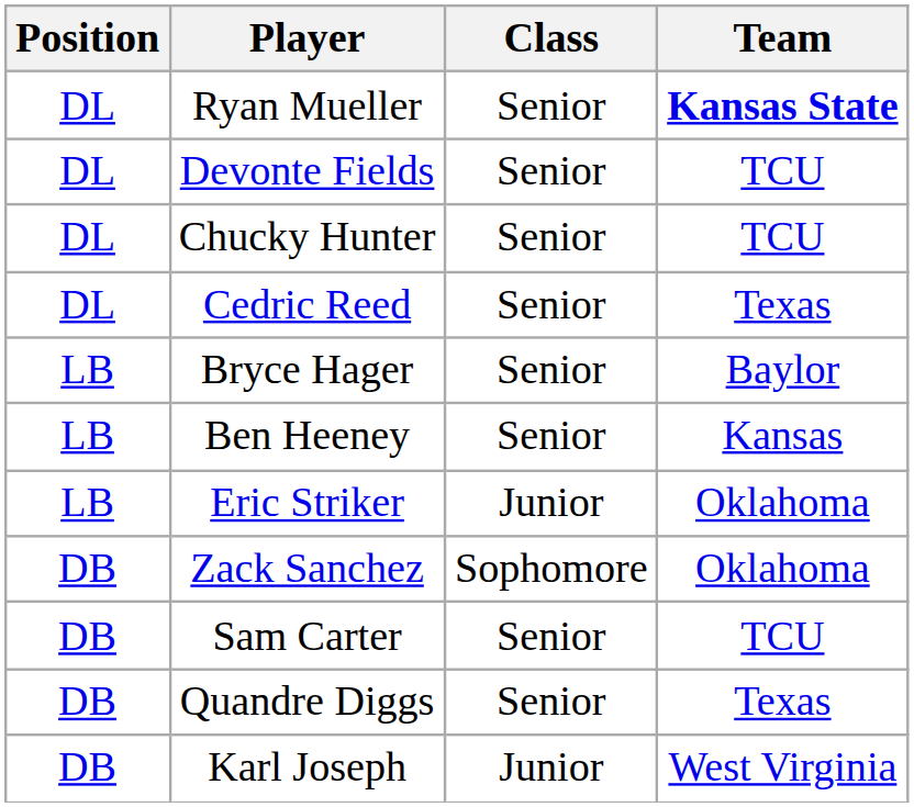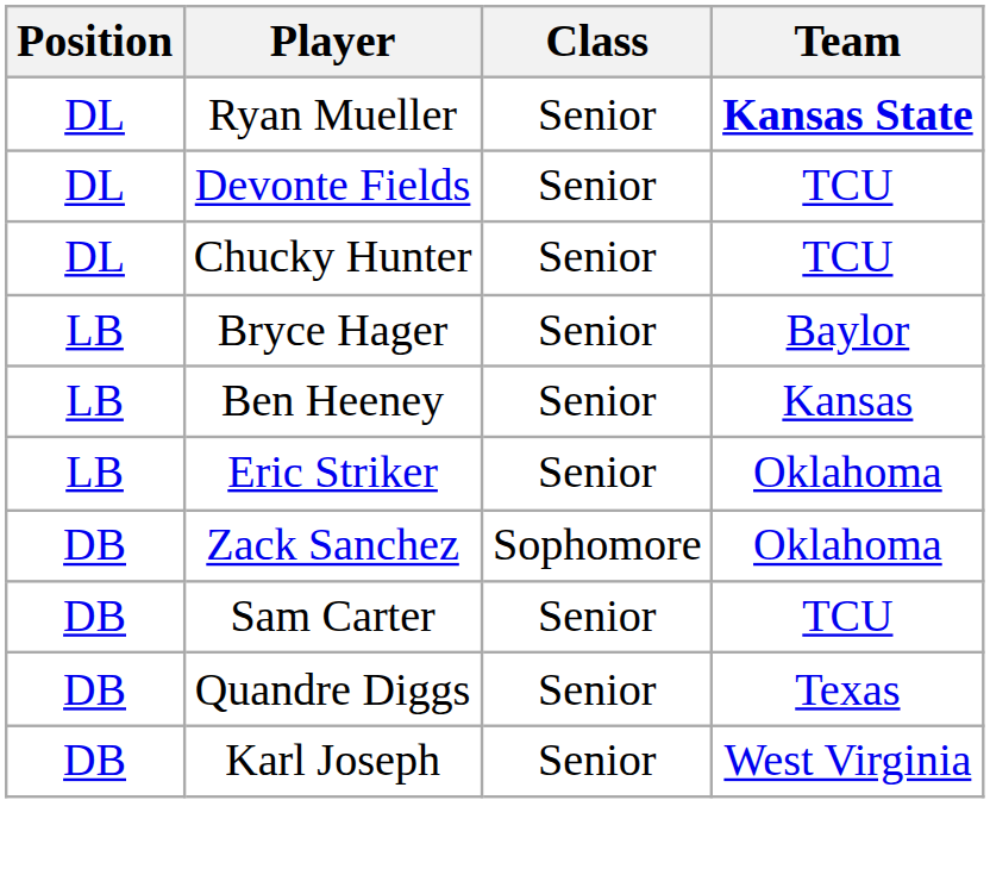 <table class="wikitable sortable" border="1">
 <tr>
 <th>Position</th>
 <th>Player</th>
 <th>Class</th>
 <th>Team</th>
 </tr>
 <tr>
 <td style="text-align:center; background:white"><a href='#'>DL</a></td>
 <td style="text-align:center; background:white">Ryan Mueller</td>
 <td style="text-align:center; background:white">Senior</td>
 <td style="text-align:center; background:white"><strong><a href='#'>Kansas State</a></strong></td>
 </tr>
 <tr>
 <td style="text-align:center; background:white"><a href='#'>DL</a></td>
 <td style="text-align:center; background:white"><a href='#'>Devonte Fields</a></td>
 <td style="text-align:center; background:white">Senior</td>
 <td style="text-align:center; background:white"><a href='#'>TCU</a></td>
 </tr>
 <tr>
 <td style="text-align:center; background:white"><a href='#'>DL</a></td>
 <td style="text-align:center; background:white">Chucky Hunter</td>
 <td style="text-align:center; background:white">Senior</td>
 <td style="text-align:center; background:white"><a href='#'>TCU</a></td>
 </tr>
 <tr>
-<td style="text-align:center; background:white"><a href='#'>DL</a></td>
-<td style="text-align:center; background:white"><a href='#'>Cedric Reed</a></td>
-<td style="text-align:center; background:white">Senior</td>
-<td style="text-align:center; background:white"><a href='#'>Texas</a></td>
-</tr>
-<tr>
 <td style="text-align:center; background:white"><a href='#'>LB</a></td>
 <td style="text-align:center; background:white">Bryce Hager</td>
 <td style="text-align:center; background:white">Senior</td>
 <td style="text-align:center; background:white"><a href='#'>Baylor</a></td>
 </tr>
 <tr>
 <td style="text-align:center; background:white"><a href='#'>LB</a></td>
 <td style="text-align:center; background:white">Ben Heeney</td>
 <td style="text-align:center; background:white">Senior</td>
 <td style="text-align:center; background:white"><a href='#'>Kansas</a></td>
 </tr>
 <tr>
 <td style="text-align:center; background:white"><a href='#'>LB</a></td>
 <td style="text-align:center; background:white"><a href='#'>Eric Striker</a></td>
-<td style="text-align:center; background:white">Junior</td>
+<td style="text-align:center; background:white">Senior</td>
 <td style="text-align:center; background:white"><a href='#'>Oklahoma</a></td>
 </tr>
 <tr>
 <td style="text-align:center; background:white"><a href='#'>DB</a></td>
 <td style="text-align:center; background:white"><a href='#'>Zack Sanchez</a></td>
 <td style="text-align:center; background:white">Sophomore</td>
 <td style="text-align:center; background:white"><a href='#'>Oklahoma</a></td>
 </tr>
 <tr>
 <td style="text-align:center; background:white"><a href='#'>DB</a></td>
 <td style="text-align:center; background:white">Sam Carter</td>
 <td style="text-align:center; background:white">Senior</td>
 <td style="text-align:center; background:white"><a href='#'>TCU</a></td>
 </tr>
 <tr>
 <td style="text-align:center; background:white"><a href='#'>DB</a></td>
 <td style="text-align:center; background:white">Quandre Diggs</td>
 <td style="text-align:center; background:white">Senior</td>
 <td style="text-align:center; background:white"><a href='#'>Texas</a></td>
 </tr>
 <tr>
 <td style="text-align:center; background:white"><a href='#'>DB</a></td>
 <td style="text-align:center; background:white">Karl Joseph</td>
-<td style="text-align:center; background:white">Junior</td>
+<td style="text-align:center; background:white">Senior</td>
 <td style="text-align:center; background:white"><a href='#'>West Virginia</a></td>
 </tr>
 </table>
